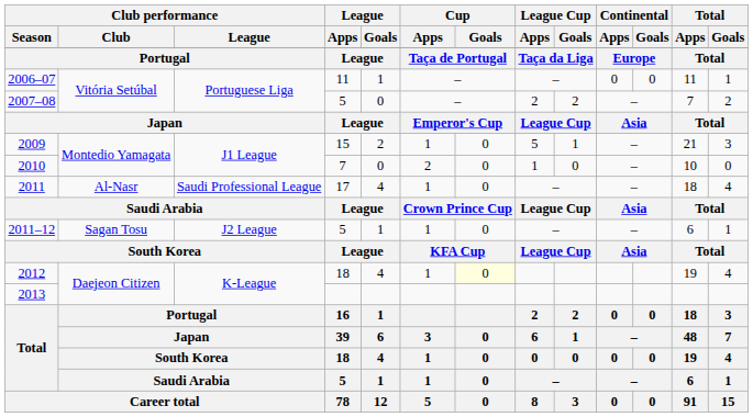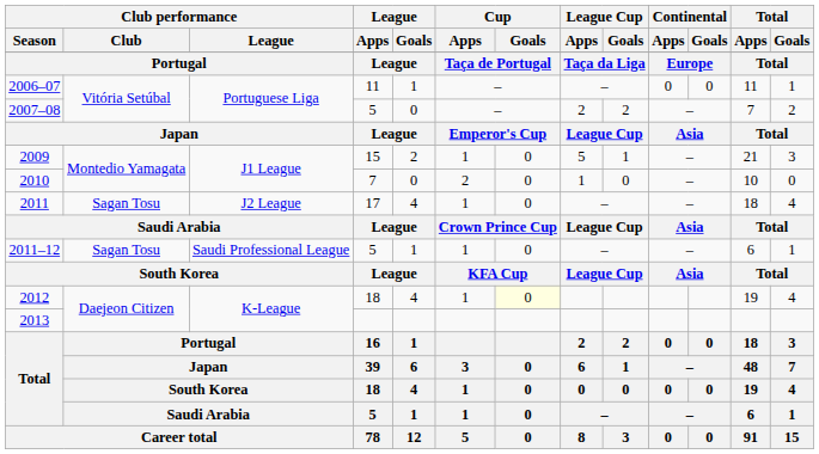 <table class="wikitable" style="text-align:center">
 <tr>
 <th colspan=3>Club performance</th>
 <th colspan=2>League</th>
 <th colspan=2>Cup</th>
 <th colspan=2>League Cup</th>
 <th colspan=2>Continental</th>
 <th colspan=2>Total</th>
 </tr>
 <tr>
 <th>Season</th>
 <th>Club</th>
 <th>League</th>
 <th>Apps</th>
 <th>Goals</th>
 <th>Apps</th>
 <th>Goals</th>
 <th>Apps</th>
 <th>Goals</th>
 <th>Apps</th>
 <th>Goals</th>
 <th>Apps</th>
 <th>Goals</th>
 </tr>
 <tr>
 </tr>
 <tr>
 <th colspan=3>Portugal</th>
 <th colspan=2>League</th>
 <th colspan=2><a href='#'>Taça de Portugal</a></th>
 <th colspan=2><a href='#'>Taça da Liga</a></th>
 <th colspan=2><a href='#'>Europe</a></th>
 <th colspan=2>Total</th>
 </tr>
 <tr>
 <td><a href='#'>2006–07</a></td>
 <td rowspan=2><a href='#'>Vitória Setúbal</a></td>
 <td rowspan=2><a href='#'>Portuguese Liga</a></td>
 <td>11</td>
 <td>1</td>
 <td colspan=2>–</td>
 <td colspan=2>–</td>
 <td>0</td>
 <td>0</td>
 <td>11</td>
 <td>1</td>
 </tr>
 <tr>
 <td><a href='#'>2007–08</a></td>
 <td>5</td>
 <td>0</td>
 <td colspan=2>–</td>
 <td>2</td>
 <td>2</td>
 <td colspan=2>–</td>
 <td>7</td>
 <td>2</td>
 </tr>
 <tr>
 <th colspan=3>Japan</th>
 <th colspan=2>League</th>
 <th colspan=2><a href='#'>Emperor's Cup</a></th>
 <th colspan=2><a href='#'>League Cup</a></th>
 <th colspan=2><a href='#'>Asia</a></th>
 <th colspan=2>Total</th>
 </tr>
 <tr>
 <td><a href='#'>2009</a></td>
 <td rowspan=2><a href='#'>Montedio Yamagata</a></td>
 <td rowspan=2><a href='#'>J1 League</a></td>
 <td>15</td>
 <td>2</td>
 <td>1</td>
 <td>0</td>
 <td>5</td>
 <td>1</td>
 <td colspan=2>–</td>
 <td>21</td>
 <td>3</td>
 </tr>
 <tr>
 <td><a href='#'>2010</a></td>
 <td>7</td>
 <td>0</td>
 <td>2</td>
 <td>0</td>
 <td>1</td>
 <td>0</td>
 <td colspan="2">–</td>
 <td>10</td>
 <td>0</td>
 </tr>
 <tr>
 <td><a href='#'>2011</a></td>
-<td><a href='#'>Al-Nasr</a></td>
-<td><a href='#'>Saudi Professional League</a></td>
+<td rowspan=1><a href='#'>Sagan Tosu</a></td>
+<td rowspan=1><a href='#'>J2 League</a></td>
 <td>17</td>
 <td>4</td>
 <td>1</td>
 <td>0</td>
 <td colspan=2>–</td>
 <td colspan=2>–</td>
 <td>18</td>
 <td>4</td>
 </tr>
 <tr>
 <th colspan=3>Saudi Arabia</th>
 <th colspan=2>League</th>
 <th colspan=2><a href='#'>Crown Prince Cup</a></th>
 <th colspan=2>League Cup</th>
 <th colspan=2><a href='#'>Asia</a></th>
 <th colspan=2>Total</th>
 </tr>
 <tr>
 <td><a href='#'>2011–12</a></td>
 <td rowspan=1><a href='#'>Sagan Tosu</a></td>
-<td rowspan=1><a href='#'>J2 League</a></td>
+<td><a href='#'>Saudi Professional League</a></td>
 <td>5</td>
 <td>1</td>
 <td>1</td>
 <td>0</td>
 <td colspan=2>–</td>
 <td colspan=2>–</td>
 <td>6</td>
 <td>1</td>
 </tr>
 <tr>
 <th colspan=3>South Korea</th>
 <th colspan=2>League</th>
 <th colspan=2><a href='#'>KFA Cup</a></th>
 <th colspan=2><a href='#'>League Cup</a></th>
 <th colspan=2><a href='#'>Asia</a></th>
 <th colspan=2>Total</th>
 </tr>
 <tr>
 <td><a href='#'>2012</a></td>
 <td rowspan=2><a href='#'>Daejeon Citizen</a></td>
 <td rowspan=2><a href='#'>K-League</a></td>
 <td>18</td>
 <td>4</td>
 <td>1</td>
 <td style="background: lightyellow;">0</td>
 <td></td>
 <td></td>
 <td></td>
 <td></td>
 <td>19</td>
 <td>4</td>
 </tr>
 <tr>
 <td><a href='#'>2013</a></td>
 <td></td>
 <td></td>
 <td></td>
 <td></td>
 <td></td>
 <td></td>
 <td></td>
 <td></td>
 <td></td>
 <td></td>
 </tr>
 <tr>
 <th rowspan=4>Total</th>
 <th colspan=2>Portugal</th>
 <th>16</th>
 <th>1</th>
 <th></th>
 <th></th>
 <th>2</th>
 <th>2</th>
 <th>0</th>
 <th>0</th>
 <th>18</th>
 <th>3</th>
 </tr>
 <tr>
 <th colspan=2>Japan</th>
 <th>39</th>
 <th>6</th>
 <th>3</th>
 <th>0</th>
 <th>6</th>
 <th>1</th>
 <th colspan=2>–</th>
 <th>48</th>
 <th>7</th>
 </tr>
 <tr>
 <th colspan=2>South Korea</th>
 <th>18</th>
 <th>4</th>
 <th>1</th>
 <th>0</th>
 <th>0</th>
 <th>0</th>
 <th>0</th>
 <th>0</th>
 <th>19</th>
 <th>4</th>
 </tr>
 <tr>
 <th colspan=2>Saudi Arabia</th>
 <th>5</th>
 <th>1</th>
 <th>1</th>
 <th>0</th>
 <th colspan=2>–</th>
 <th colspan=2>–</th>
 <th>6</th>
 <th>1</th>
 </tr>
 <tr>
 <th colspan=3>Career total</th>
 <th>78</th>
 <th>12</th>
 <th>5</th>
 <th>0</th>
 <th>8</th>
 <th>3</th>
 <th>0</th>
 <th>0</th>
 <th>91</th>
 <th>15</th>
 </tr>
 </table>
